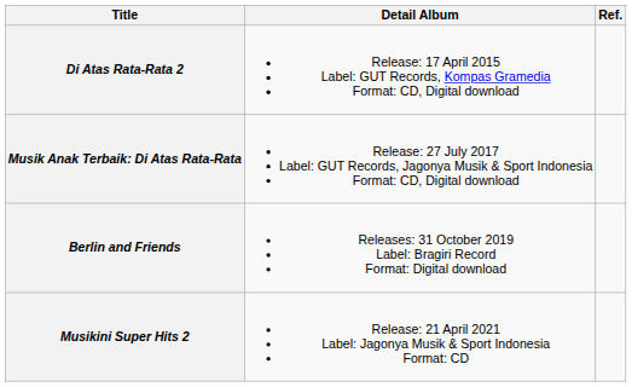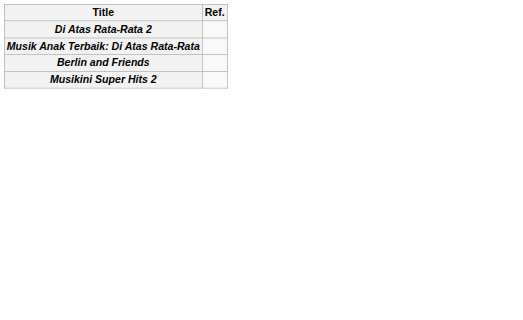 <table class="wikitable plainrowheaders" style="text-align:center">
 <tr>
 <th>Title</th>
-<th>Detail Album</th>
 <th>Ref.</th>
 </tr>
 <tr>
 <th scope="row"><em>Di Atas Rata-Rata 2</em></th>
-<td><br><ul><li>Release: 17 April 2015</li><li>Label: GUT Records, <a href='#'>Kompas Gramedia</a></li><li>Format: CD, Digital download</li></ul></td>
 <td></td>
 </tr>
 <tr>
 <th scope="row"><em>Musik Anak Terbaik: Di Atas Rata-Rata</em></th>
-<td><br><ul><li>Release: 27 July 2017</li><li>Label: GUT Records, Jagonya Musik & Sport Indonesia</li><li>Format: CD, Digital download</li></ul></td>
 <td></td>
 </tr>
 <tr>
 <th scope="row"><em>Berlin and Friends</em></th>
-<td><br><ul><li>Releases: 31 October 2019</li><li>Label: Bragiri Record</li><li>Format: Digital download</li></ul></td>
 <td></td>
 </tr>
 <tr>
 <th scope="row"><em>Musikini Super Hits 2</em></th>
-<td><br><ul><li>Release: 21 April 2021</li><li>Label: Jagonya Musik & Sport Indonesia</li><li>Format: CD</li></ul></td>
 <td></td>
 </tr>
 </table>
